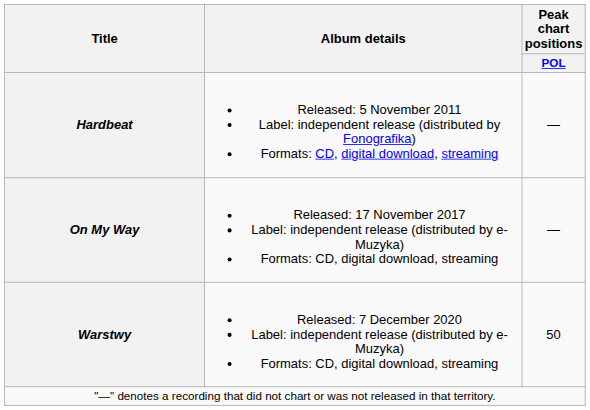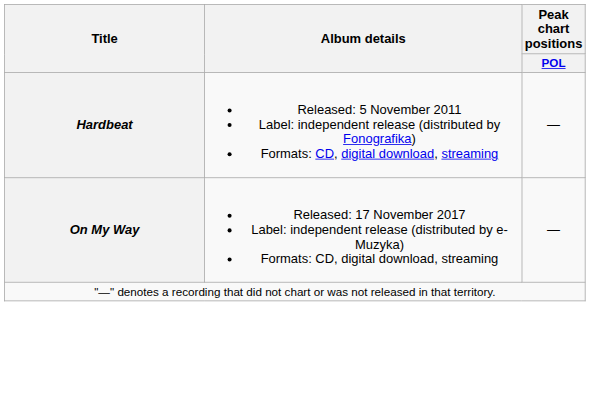 <table class="wikitable plainrowheaders" style="text-align:center;">
 <tr>
 <th scope="col" rowspan="2" style="width:15em;">Title</th>
 <th scope="col" rowspan="2" style="width:24em;">Album details</th>
 <th>Peak chart positions</th>
 </tr>
 <tr>
 <th scope="col" style="width:3em;font-size:90%;"><a href='#'>POL</a><br></th>
 </tr>
 <tr>
 <th scope="row"><em>Hardbeat</em></th>
 <td><br><ul><li>Released: 5 November 2011</li><li>Label: independent release (distributed by <a href='#'>Fonografika</a>)</li><li>Formats: <a href='#'>CD</a>, <a href='#'>digital download</a>, <a href='#'>streaming</a></li></ul></td>
 <td>—</td>
 </tr>
 <tr>
 <th scope="row"><em>On My Way</em></th>
 <td><br><ul><li>Released: 17 November 2017</li><li>Label: independent release (distributed by e-Muzyka)</li><li>Formats: CD, digital download, streaming</li></ul></td>
 <td>—</td>
 </tr>
 <tr>
-<th scope="row"><em>Warstwy</em></th>
-<td><br><ul><li>Released: 7 December 2020</li><li>Label: independent release (distributed by e-Muzyka)</li><li>Formats: CD, digital download, streaming</li></ul></td>
-<td>50</td>
-</tr>
-<tr>
 <td colspan="3" style="font-size:90%">"—" denotes a recording that did not chart or was not released in that territory.</td>
 </tr>
 </table>
